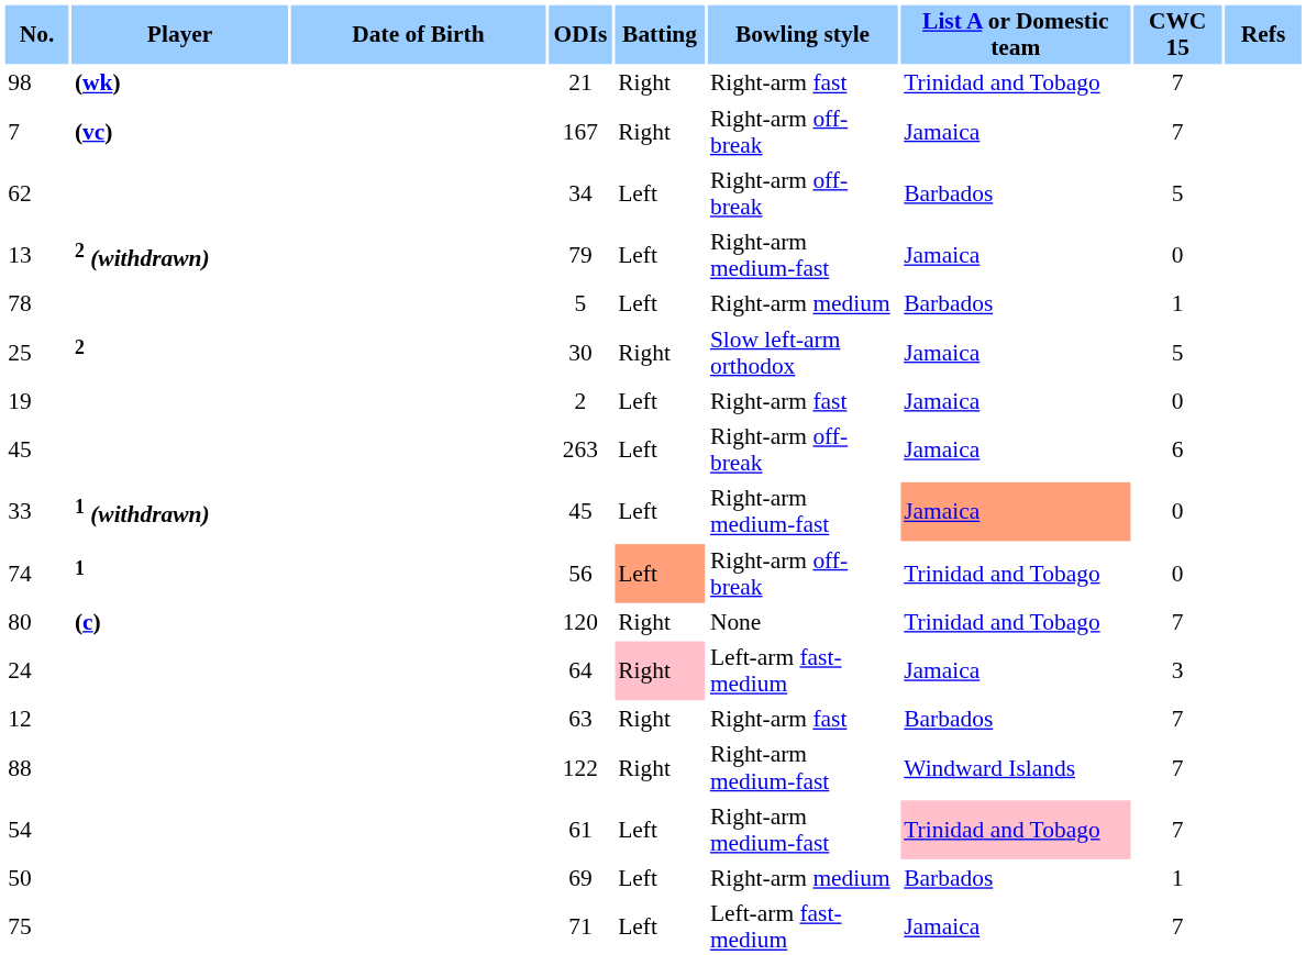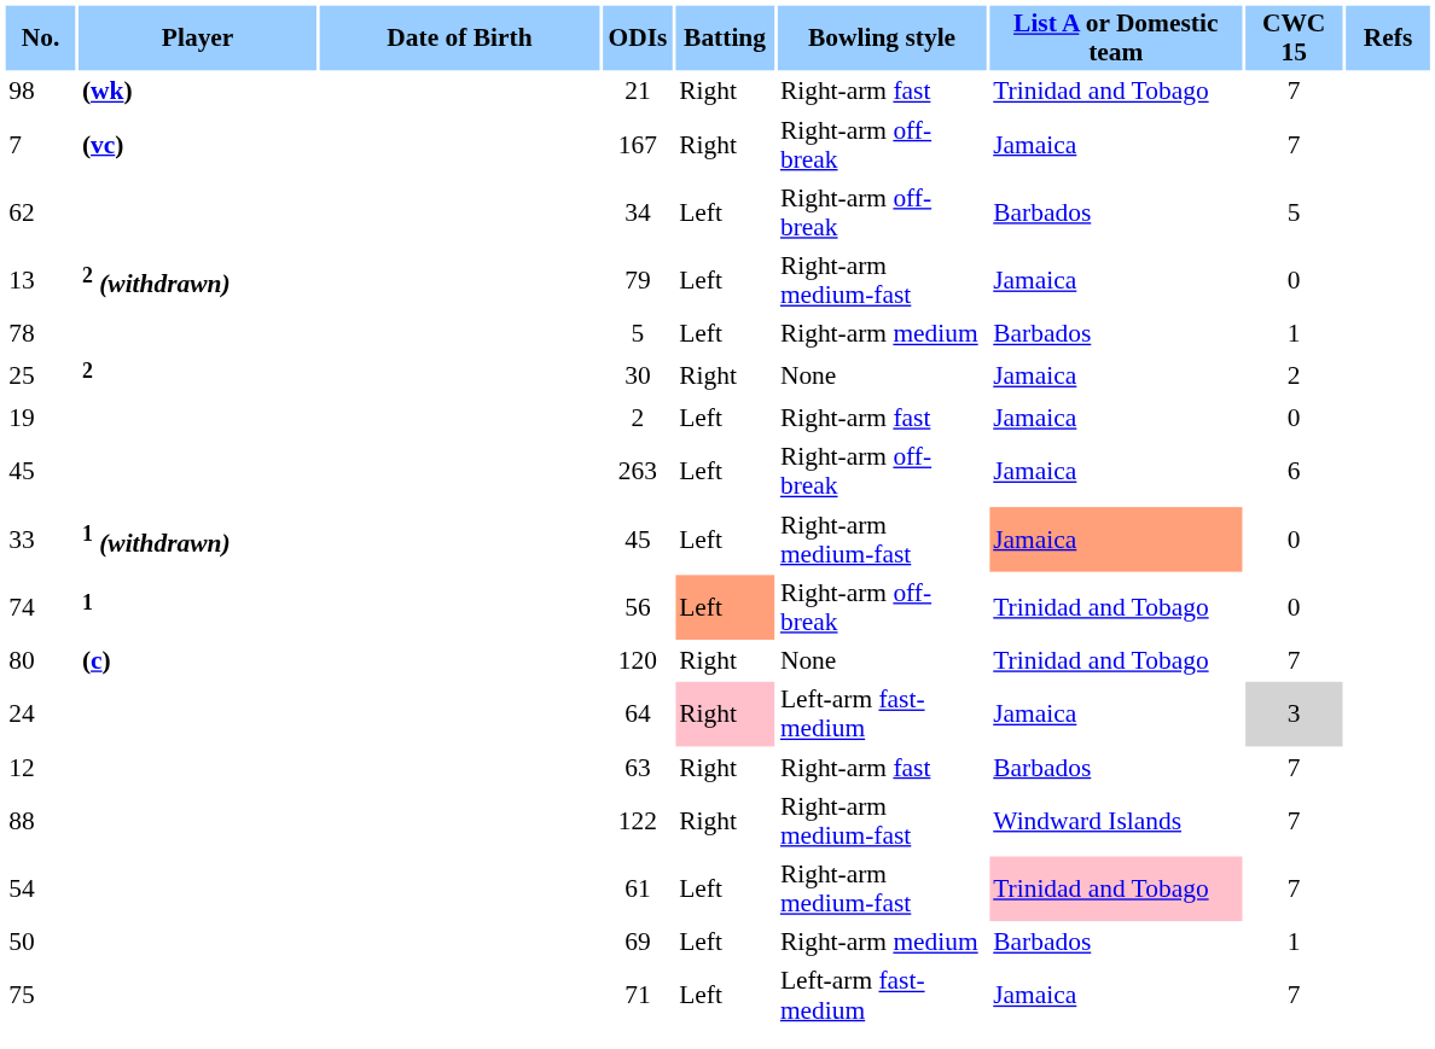 <table class="sortable plainrowheaders" style="width:100%;" border="0" cellspacing="2" cellpadding="2">
 <tr>
 <th style="background-color:#99ccff;" scope="col" width=5%>No.</th>
 <th style="background-color:#99ccff;" scope="col" width=17%>Player</th>
 <th style="background-color:#99ccff;" scope="col" width=20%>Date of Birth</th>
 <th style="background-color:#99ccff;" scope="col" width=5%>ODIs</th>
 <th style="background-color:#99ccff;" scope="col" width=7%>Batting</th>
 <th style="background-color:#99ccff;" scope="col" width=15%>Bowling style</th>
 <th style="background-color:#99ccff;" scope="col" width=18%><a href='#'>List A</a> or Domestic team</th>
 <th style="background-color:#99ccff;" scope="col" width=7%>CWC 15</th>
 <th style="background-color:#99ccff;" scope="col" width=6% class="unsortable">Refs</th>
 </tr>
 <tr>
 <td>98</td>
 <th scope="row" align="left"> (<a href='#'>wk</a>)</th>
 <td></td>
 <td align="center">21</td>
 <td>Right</td>
 <td>Right-arm <a href='#'>fast</a></td>
 <td><a href='#'>Trinidad and Tobago</a></td>
 <td align="center">7</td>
 <td align="center"></td>
 </tr>
 <tr>
 <td>7</td>
 <th scope="row" align="left"> (<a href='#'>vc</a>)</th>
 <td></td>
 <td align="center">167</td>
 <td>Right</td>
 <td>Right-arm <a href='#'>off-break</a></td>
 <td><a href='#'>Jamaica</a></td>
 <td align="center">7</td>
 <td align="center"></td>
 </tr>
 <tr>
 <td>62</td>
 <th scope="row" align="left"></th>
 <td></td>
 <td align="center">34</td>
 <td>Left</td>
 <td>Right-arm <a href='#'>off-break</a></td>
 <td><a href='#'>Barbados</a></td>
 <td align="center">5</td>
 <td align="center"></td>
 </tr>
 <tr>
 <td>13</td>
 <th scope="row" align="left"><sup>2</sup> <em>(withdrawn)</em></th>
 <td></td>
 <td align="center">79</td>
 <td>Left</td>
 <td>Right-arm <a href='#'>medium-fast</a></td>
 <td><a href='#'>Jamaica</a></td>
 <td align="center">0</td>
 <td align="center"></td>
 </tr>
 <tr>
 <td>78</td>
 <th scope="row" align="left"></th>
 <td></td>
 <td align="center">5</td>
 <td>Left</td>
 <td>Right-arm <a href='#'>medium</a></td>
 <td><a href='#'>Barbados</a></td>
 <td align="center">1</td>
 <td align="center"></td>
 </tr>
 <tr>
 <td>25</td>
 <th scope="row" align="left"><sup>2</sup></th>
 <td></td>
 <td align="center">30</td>
 <td>Right</td>
-<td><a href='#'>Slow left-arm orthodox</a></td>
+<td>None</td>
 <td><a href='#'>Jamaica</a></td>
-<td align="center">5</td>
+<td align="center">2</td>
 <td align="center"></td>
 </tr>
 <tr>
 <td>19</td>
 <th scope="row" align="left"></th>
 <td></td>
 <td align="center">2</td>
 <td>Left</td>
 <td>Right-arm <a href='#'>fast</a></td>
 <td><a href='#'>Jamaica</a></td>
 <td align="center">0</td>
 <td align="center"></td>
 </tr>
 <tr>
 <td>45</td>
 <th scope="row" align="left"></th>
 <td></td>
 <td align="center">263</td>
 <td>Left</td>
 <td>Right-arm <a href='#'>off-break</a></td>
 <td><a href='#'>Jamaica</a></td>
 <td align="center">6</td>
 <td align="center"></td>
 </tr>
 <tr>
 <td>33</td>
 <th scope="row" align="left"><sup>1</sup> <em>(withdrawn)</em></th>
 <td></td>
 <td align="center">45</td>
 <td>Left</td>
 <td>Right-arm <a href='#'>medium-fast</a></td>
 <td style="background: lightsalmon;"><a href='#'>Jamaica</a></td>
 <td align="center">0</td>
 <td align="center"></td>
 </tr>
 <tr>
 <td>74</td>
 <th scope="row" align="left"><sup>1</sup></th>
 <td></td>
 <td align="center">56</td>
 <td style="background: lightsalmon;">Left</td>
 <td>Right-arm <a href='#'>off-break</a></td>
 <td><a href='#'>Trinidad and Tobago</a></td>
 <td align="center">0</td>
 <td align="center"></td>
 </tr>
 <tr>
 <td>80</td>
 <th scope="row" align="left"> (<a href='#'>c</a>)</th>
 <td></td>
 <td align="center">120</td>
 <td>Right</td>
 <td>None</td>
 <td><a href='#'>Trinidad and Tobago</a></td>
 <td align="center">7</td>
 <td align="center"></td>
 </tr>
 <tr>
 <td>24</td>
 <th scope="row" align="left"></th>
 <td></td>
 <td align="center">64</td>
 <td style="background: pink;">Right</td>
 <td>Left-arm <a href='#'>fast-medium</a></td>
 <td><a href='#'>Jamaica</a></td>
-<td align="center">3</td>
+<td align="center" style="background: lightgrey;">3</td>
 <td align="center"></td>
 </tr>
 <tr>
 <td>12</td>
 <th scope="row" align="left"></th>
 <td></td>
 <td align="center">63</td>
 <td>Right</td>
 <td>Right-arm <a href='#'>fast</a></td>
 <td><a href='#'>Barbados</a></td>
 <td align="center">7</td>
 <td align="center"></td>
 </tr>
 <tr>
 <td>88</td>
 <th scope="row" align="left"></th>
 <td></td>
 <td align="center">122</td>
 <td>Right</td>
 <td>Right-arm <a href='#'>medium-fast</a></td>
 <td><a href='#'>Windward Islands</a></td>
 <td align="center">7</td>
 <td align="center"></td>
 </tr>
 <tr>
 <td>54</td>
 <th scope="row" align="left"></th>
 <td></td>
 <td align="center">61</td>
 <td>Left</td>
 <td>Right-arm <a href='#'>medium-fast</a></td>
 <td style="background: pink;"><a href='#'>Trinidad and Tobago</a></td>
 <td align="center">7</td>
 <td align="center"></td>
 </tr>
 <tr>
 <td>50</td>
 <th scope="row" align="left"></th>
 <td></td>
 <td align="center">69</td>
 <td>Left</td>
 <td>Right-arm <a href='#'>medium</a></td>
 <td><a href='#'>Barbados</a></td>
 <td align="center">1</td>
 <td align="center"></td>
 </tr>
 <tr>
 <td>75</td>
 <th scope="row" align="left"></th>
 <td></td>
 <td align="center">71</td>
 <td>Left</td>
 <td>Left-arm <a href='#'>fast-medium</a></td>
 <td><a href='#'>Jamaica</a></td>
 <td align="center">7</td>
 <td align="center"></td>
 </tr>
 </table>
